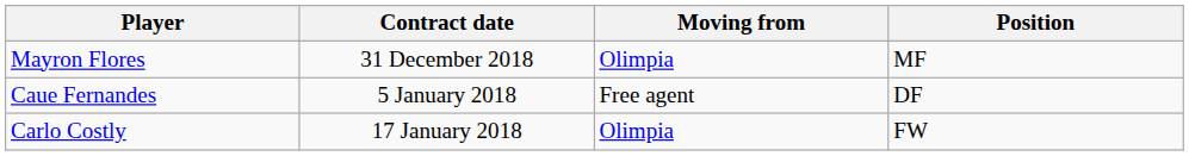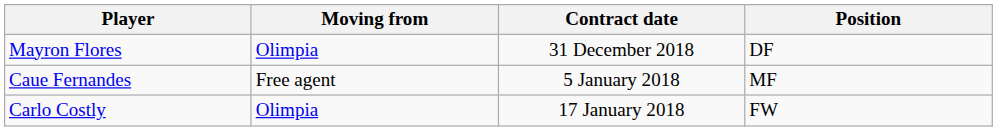 <table class="wikitable">
 <tr>
 <th width="200">Player</th>
+<th width="200">Moving from</th>
 <th width="200">Contract date</th>
-<th width="200">Moving from</th>
 <th width="200">Position</th>
 </tr>
 <tr>
 <td> <a href='#'>Mayron Flores</a></td>
+<td> <a href='#'>Olimpia</a></td>
 <td align="center">31 December 2018</td>
-<td> <a href='#'>Olimpia</a></td>
+<td>DF</td>
+</tr>
+<tr>
+<td> <a href='#'>Caue Fernandes</a></td>
+<td>Free agent</td>
+<td align="center">5 January 2018</td>
 <td>MF</td>
 </tr>
 <tr>
-<td> <a href='#'>Caue Fernandes</a></td>
-<td align="center">5 January 2018</td>
-<td>Free agent</td>
-<td>DF</td>
-</tr>
-<tr>
 <td> <a href='#'>Carlo Costly</a></td>
+<td> <a href='#'>Olimpia</a></td>
 <td align="center">17 January 2018</td>
-<td> <a href='#'>Olimpia</a></td>
 <td>FW</td>
 </tr>
 </table>
